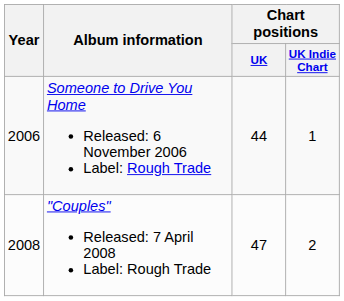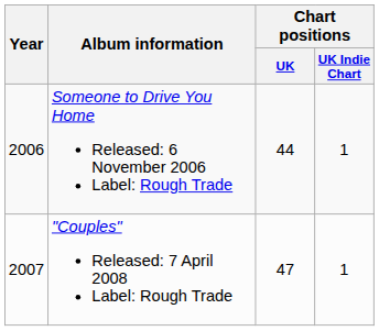 <table class="wikitable">
 <tr>
 <th rowspan="2">Year</th>
 <th rowspan="2" style="width:200px;">Album information</th>
 <th colspan="5" style="width:110px;">Chart positions</th>
 </tr>
 <tr>
 <th style="width:4em;font-size:80%"><a href='#'>UK</a></th>
 <th style="width:4em;font-size:80%"><a href='#'>UK Indie Chart</a></th>
 </tr>
 <tr>
 <td>2006</td>
 <td><em><a href='#'>Someone to Drive You Home</a></em><br><ul><li>Released: 6 November 2006</li><li>Label: <a href='#'>Rough Trade</a></li></ul></td>
 <td style="text-align:center;">44</td>
 <td style="text-align:center;">1</td>
 </tr>
 <tr style="background:#fcfcfc;">
-<td>2008</td>
+<td>2007</td>
 <td><em><a href='#'>"Couples"</a></em><br><ul><li>Released: 7 April 2008</li><li>Label: Rough Trade</li></ul></td>
 <td style="text-align:center;">47</td>
-<td style="text-align:center;">2</td>
+<td style="text-align:center;">1</td>
 </tr>
 </table>
